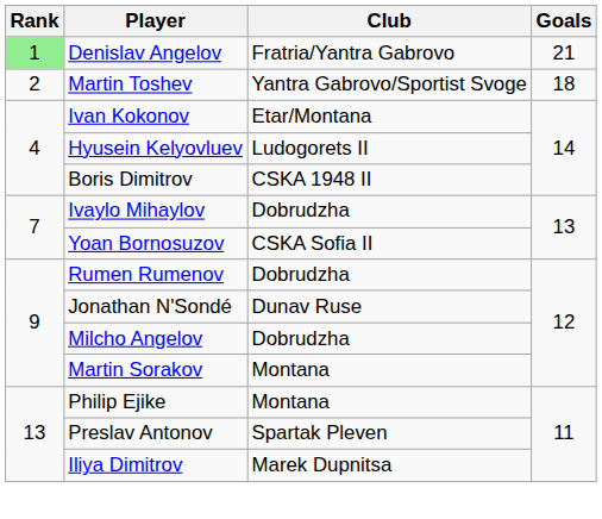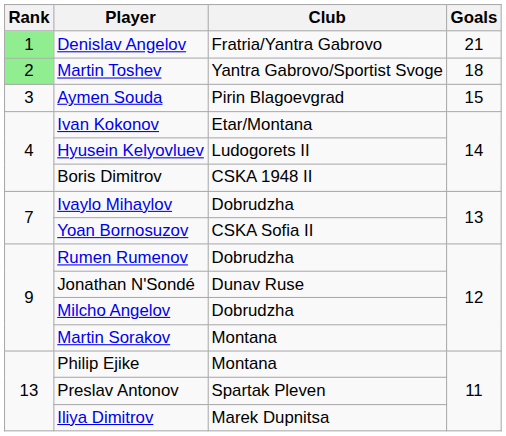 <table class="wikitable" style="text-align:center">
 <tr>
 <th>Rank</th>
 <th>Player</th>
 <th>Club</th>
 <th>Goals</th>
 </tr>
 <tr>
 <td style="background: lightgreen;">1</td>
 <td align="left"> <a href='#'>Denislav Angelov</a></td>
 <td align="left">Fratria/Yantra Gabrovo</td>
 <td>21</td>
 </tr>
 <tr>
-<td>2</td>
+<td style="background: lightgreen;">2</td>
 <td align="left"> <a href='#'>Martin Toshev</a></td>
 <td align="left">Yantra Gabrovo/Sportist Svoge</td>
 <td>18</td>
+</tr>
+<tr>
+<td>3</td>
+<td align="left"> <a href='#'>Aymen Souda</a></td>
+<td align="left">Pirin Blagoevgrad</td>
+<td>15</td>
 </tr>
 <tr>
 <td rowspan=3>4</td>
 <td align="left"> <a href='#'>Ivan Kokonov</a></td>
 <td align="left">Etar/Montana</td>
 <td rowspan=3>14</td>
 </tr>
 <tr>
 <td align="left"> <a href='#'>Hyusein Kelyovluev</a></td>
 <td align="left">Ludogorets II</td>
 </tr>
 <tr>
 <td align="left"> Boris Dimitrov</td>
 <td align="left">CSKA 1948 II</td>
 </tr>
 <tr>
 <td rowspan=2>7</td>
 <td align="left"> <a href='#'>Ivaylo Mihaylov</a></td>
 <td align="left">Dobrudzha</td>
 <td rowspan=2>13</td>
 </tr>
 <tr>
 <td align="left"> <a href='#'>Yoan Bornosuzov</a></td>
 <td align="left">CSKA Sofia II</td>
 </tr>
 <tr>
 <td rowspan=4>9</td>
 <td align="left"> <a href='#'>Rumen Rumenov</a></td>
 <td align="left">Dobrudzha</td>
 <td rowspan=4>12</td>
 </tr>
 <tr>
 <td align="left"> Jonathan N'Sondé</td>
 <td align="left">Dunav Ruse</td>
 </tr>
 <tr>
 <td align="left"> <a href='#'>Milcho Angelov</a></td>
 <td align="left">Dobrudzha</td>
 </tr>
 <tr>
 <td align="left"> <a href='#'>Martin Sorakov</a></td>
 <td align="left">Montana</td>
 </tr>
 <tr>
 <td rowspan=3>13</td>
 <td align="left"> Philip Ejike</td>
 <td align="left">Montana</td>
 <td rowspan=3>11</td>
 </tr>
 <tr>
 <td align="left"> Preslav Antonov</td>
 <td align="left">Spartak Pleven</td>
 </tr>
 <tr>
 <td align="left"> <a href='#'>Iliya Dimitrov</a></td>
 <td align="left">Marek Dupnitsa</td>
 </tr>
 </table>
